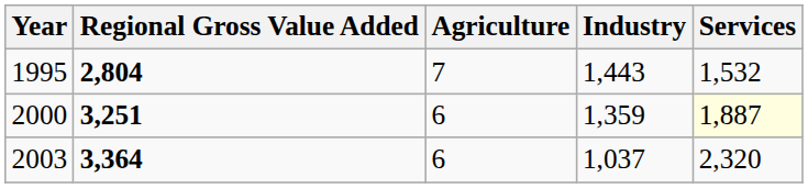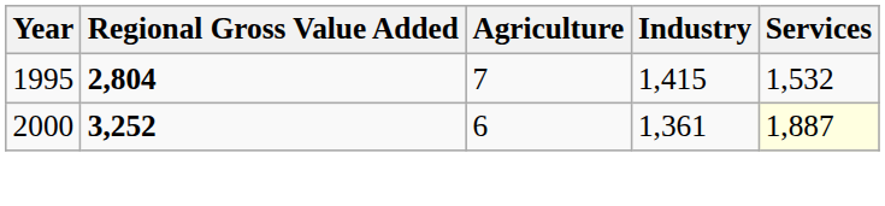 <table class="wikitable">
 <tr>
 <th>Year</th>
 <th>Regional Gross Value Added</th>
 <th>Agriculture</th>
 <th>Industry</th>
 <th>Services</th>
 </tr>
 <tr>
 <td>1995</td>
 <td><strong>2,804</strong></td>
 <td>7</td>
-<td>1,443</td>
+<td>1,415</td>
 <td>1,532</td>
 </tr>
 <tr>
 <td>2000</td>
-<td><strong>3,251</strong></td>
+<td><strong>3,252</strong></td>
 <td>6</td>
-<td>1,359</td>
+<td>1,361</td>
 <td style="background: lightyellow;">1,887</td>
 </tr>
-<tr>
-<td>2003</td>
-<td><strong>3,364</strong></td>
-<td>6</td>
-<td>1,037</td>
-<td>2,320</td>
-</tr>
 </table>
